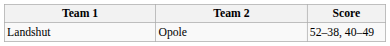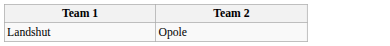 <table class="wikitable" style="font-size: 100%">
 <tr>
 <th width=200>Team 1</th>
 <th width=200>Team 2</th>
-<th width=100>Score</th>
 </tr>
 <tr>
 <td>Landshut</td>
 <td>Opole</td>
-<td>52–38, 40–49</td>
 </tr>
 </table>
